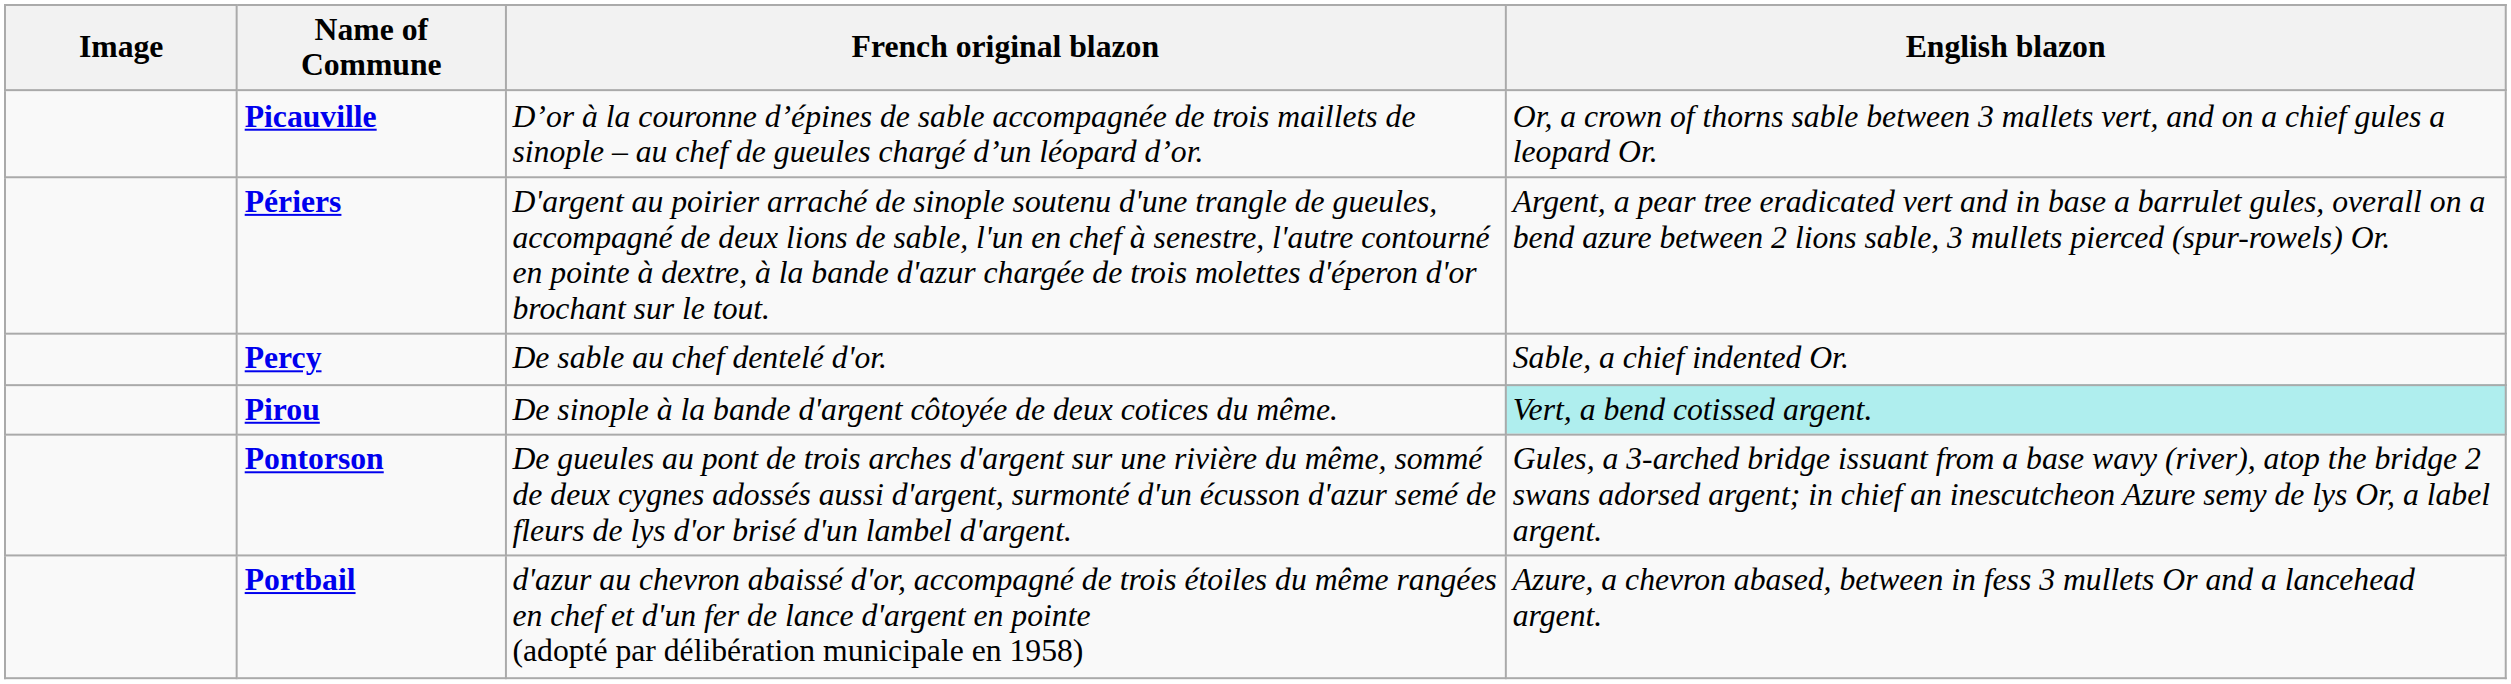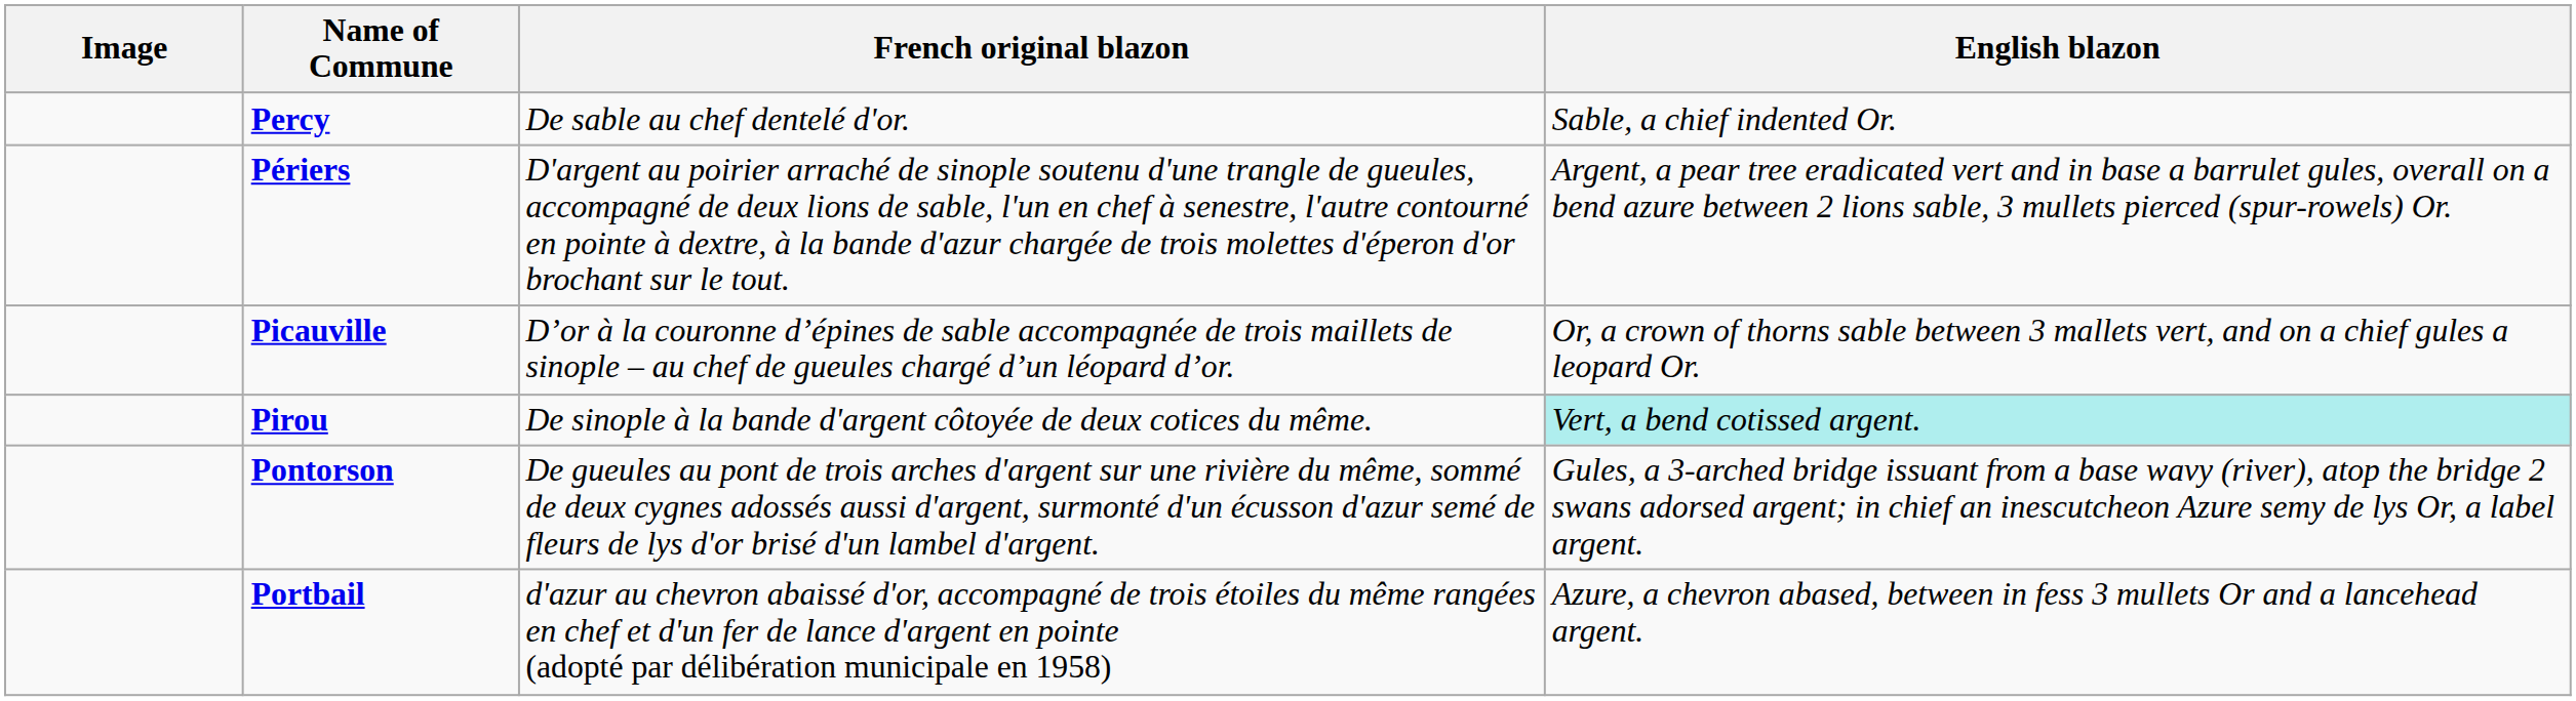 <table class="wikitable" style="width:100%;">
 <tr>
 <th style="width:110px;">Image</th>
 <th>Name of Commune</th>
 <th style="width:40%;">French original blazon</th>
 <th style="width:40%;">English blazon</th>
 </tr>
 <tr valign=top>
 <td align=center></td>
-<td><strong><a href='#'>Picauville</a></strong></td>
-<td><em>D’or à la couronne d’épines de sable accompagnée de trois maillets de sinople – au chef de gueules chargé d’un léopard d’or.</em></td>
-<td><em>Or, a crown of thorns sable between 3 mallets vert, and on a chief gules a leopard Or.</em></td>
+<td><strong><a href='#'>Percy</a></strong></td>
+<td><em>De sable au chef dentelé d'or.</em> <br></td>
+<td><em>Sable, a chief indented Or.</em><br></td>
 </tr>
 <tr valign=top>
 <td align=center></td>
 <td><strong><a href='#'>Périers</a></strong></td>
 <td><em>D'argent au poirier arraché de sinople soutenu d'une trangle de gueules, accompagné de deux lions de sable, l'un en chef à senestre, l'autre contourné en pointe à dextre, à la bande d'azur chargée de trois molettes d'éperon d'or brochant sur le tout.</em> </td>
 <td><em>Argent, a pear tree eradicated vert and in base a barrulet gules, overall on a bend azure between 2 lions sable, 3 mullets pierced (spur-rowels) Or.</em></td>
 </tr>
 <tr valign=top>
 <td align=center></td>
-<td><strong><a href='#'>Percy</a></strong></td>
-<td><em>De sable au chef dentelé d'or.</em> <br></td>
-<td><em>Sable, a chief indented Or.</em><br></td>
+<td><strong><a href='#'>Picauville</a></strong></td>
+<td><em>D’or à la couronne d’épines de sable accompagnée de trois maillets de sinople – au chef de gueules chargé d’un léopard d’or.</em></td>
+<td><em>Or, a crown of thorns sable between 3 mallets vert, and on a chief gules a leopard Or.</em></td>
 </tr>
 <tr valign=top>
 <td align=center></td>
 <td><strong><a href='#'>Pirou</a></strong></td>
 <td><em>De sinople à la bande d'argent côtoyée de deux cotices du même.</em><br></td>
 <td style="background: paleturquoise;"><em>Vert, a bend cotissed argent.</em><br></td>
 </tr>
 <tr valign=top>
 <td align=center></td>
 <td><strong><a href='#'>Pontorson</a></strong></td>
 <td><em>De gueules au pont de trois arches d'argent sur une rivière du même, sommé de deux cygnes adossés aussi d'argent, surmonté d'un écusson d'azur semé de fleurs de lys d'or brisé d'un lambel d'argent.</em> </td>
 <td><em>Gules, a 3-arched bridge issuant from a base wavy (river), atop the bridge 2 swans adorsed argent; in chief an inescutcheon Azure semy de lys Or, a label argent.</em></td>
 </tr>
 <tr valign=top>
 <td align=center></td>
 <td><strong><a href='#'>Portbail</a></strong></td>
 <td><em>d'azur au chevron abaissé d'or, accompagné de trois étoiles du même rangées en chef et d'un fer de lance d'argent en pointe</em><br>(adopté par délibération municipale en 1958)</td>
 <td><em>Azure, a chevron abased, between in fess 3 mullets Or and a lancehead argent.</em></td>
 </tr>
 </table>
